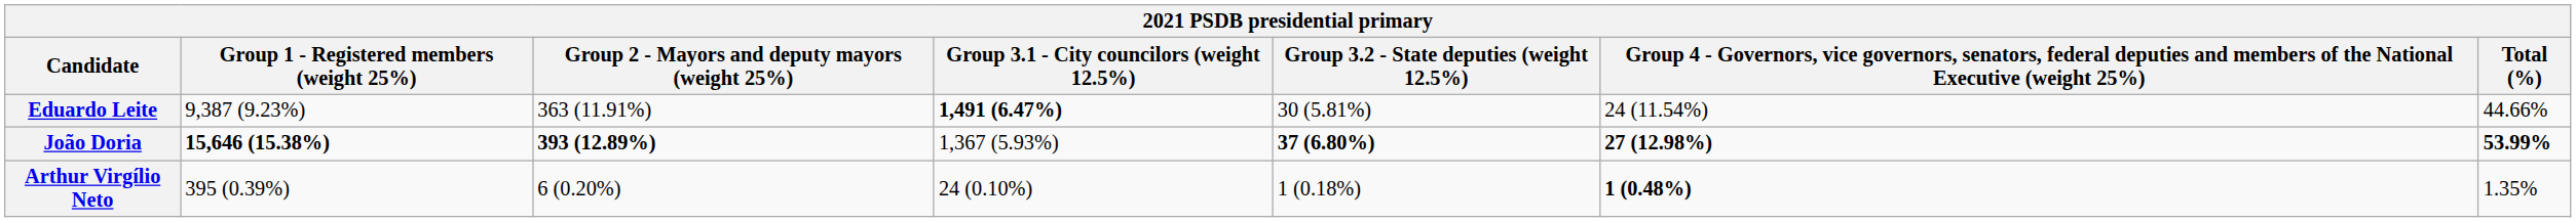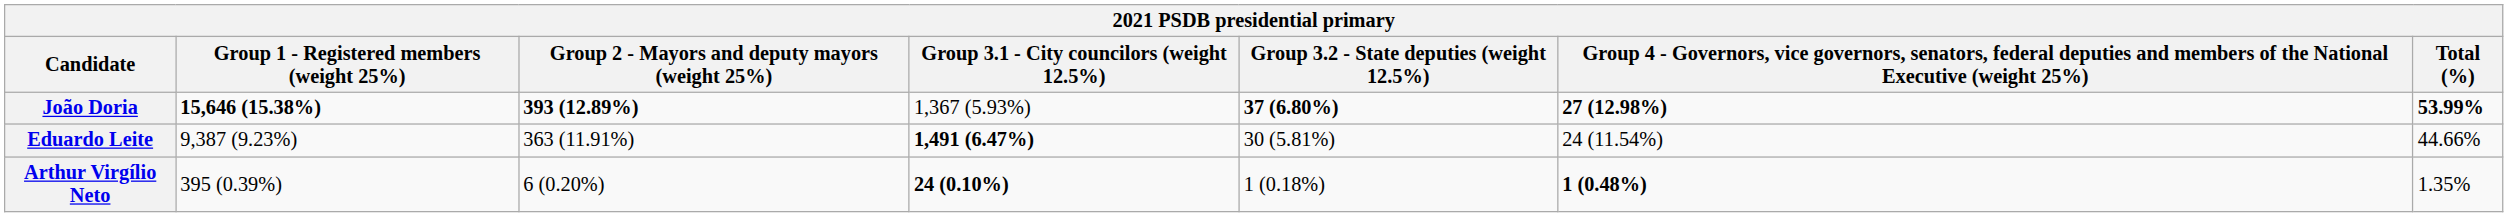 <table class="wikitable">
 <tr>
 <th colspan="7"><strong>2021 PSDB presidential primary</strong></th>
 </tr>
 <tr>
 <th>Candidate</th>
 <th>Group 1 - Registered members (weight 25%)</th>
 <th>Group 2 - Mayors and deputy mayors (weight 25%)</th>
 <th>Group 3.1 - City councilors (weight 12.5%)</th>
 <th>Group 3.2 - State deputies (weight 12.5%)</th>
 <th>Group 4 - Governors, vice governors, senators, federal deputies and members of the National Executive (weight 25%)</th>
 <th>Total (%)</th>
 </tr>
 <tr>
+<th><a href='#'>João Doria</a></th>
+<td><strong>15,646 (15.38%)</strong></td>
+<td><strong>393 (12.89%)</strong></td>
+<td>1,367 (5.93%)</td>
+<td><strong>37 (6.80%)</strong></td>
+<td><strong>27 (12.98%)</strong></td>
+<td><strong>53.99%</strong></td>
+</tr>
+<tr>
 <th><a href='#'>Eduardo Leite</a></th>
 <td>9,387 (9.23%)</td>
 <td>363 (11.91%)</td>
 <td><strong>1,491 (6.47%)</strong></td>
 <td>30 (5.81%)</td>
 <td>24 (11.54%)</td>
 <td>44.66%</td>
 </tr>
 <tr>
-<th><a href='#'>João Doria</a></th>
-<td><strong>15,646 (15.38%)</strong></td>
-<td><strong>393 (12.89%)</strong></td>
-<td>1,367 (5.93%)</td>
-<td><strong>37 (6.80%)</strong></td>
-<td><strong>27 (12.98%)</strong></td>
-<td><strong>53.99%</strong></td>
-</tr>
-<tr>
 <th><a href='#'>Arthur Virgílio Neto</a></th>
 <td>395 (0.39%)</td>
 <td>6 (0.20%)</td>
-<td>24 (0.10%)</td>
+<td><strong>24 (0.10%)</strong></td>
 <td>1 (0.18%)</td>
 <td><strong>1 (0.48%)</strong></td>
 <td>1.35%</td>
 </tr>
 </table>
